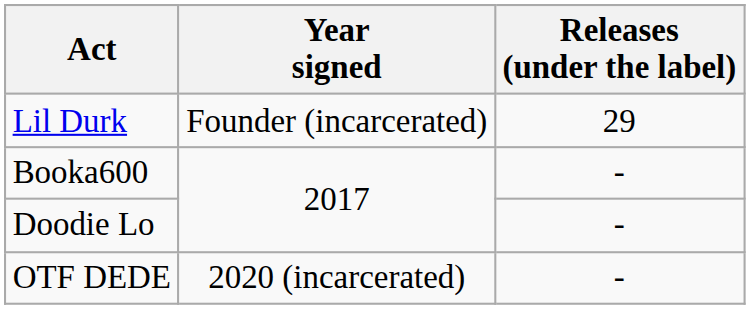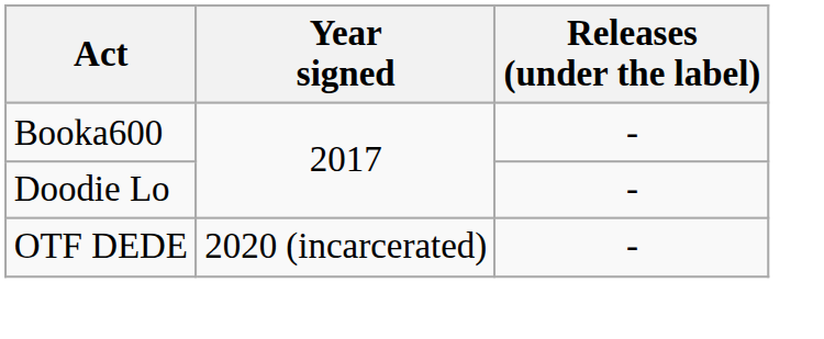 <table class="wikitable sortable”">
 <tr>
 <th>Act</th>
 <th>Year<br>signed</th>
 <th>Releases<br>(under the label)</th>
-</tr>
-<tr>
-<td><a href='#'>Lil Durk</a></td>
-<td rowspan ="1" style="text-align:center;">Founder (incarcerated)</td>
-<td style="text-align:center;">29</td>
 </tr>
 <tr>
 <td>Booka600</td>
 <td rowspan="2" style="text-align:center;">2017</td>
 <td style="text-align:center;">-</td>
 </tr>
 <tr>
 <td>Doodie Lo</td>
 <td style="text-align:center;">-</td>
 </tr>
 <tr>
 <td>OTF DEDE</td>
 <td rowspan="6" style="text-align:center;">2020 (incarcerated)</td>
 <td style="text-align:center;">-</td>
 </tr>
 </table>
